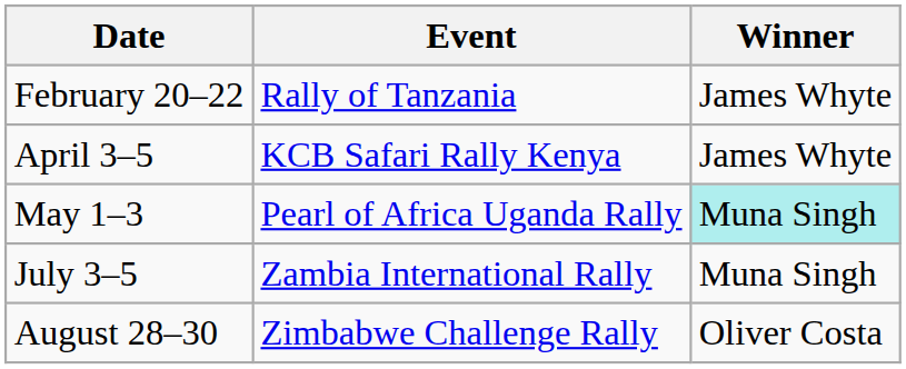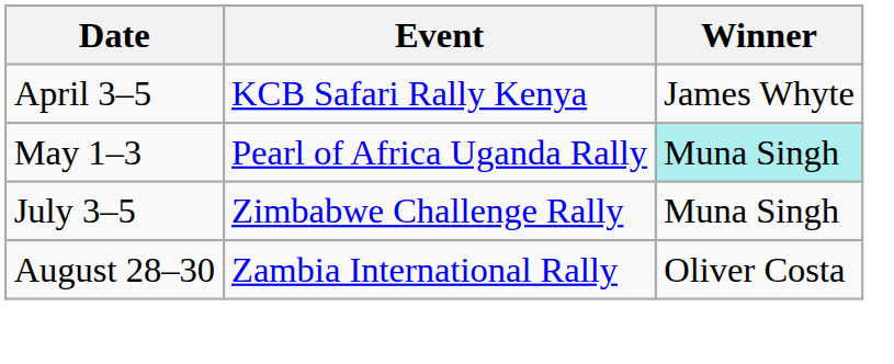 <table class="wikitable" style="font-size: 95%">
 <tr>
 <th>Date</th>
 <th>Event</th>
 <th>Winner</th>
-</tr>
-<tr>
-<td>February 20–22</td>
-<td> <a href='#'>Rally of Tanzania</a></td>
-<td> James Whyte</td>
 </tr>
 <tr>
 <td>April 3–5</td>
 <td> <a href='#'>KCB Safari Rally Kenya</a></td>
 <td> James Whyte</td>
 </tr>
 <tr>
 <td>May 1–3</td>
 <td> <a href='#'>Pearl of Africa Uganda Rally</a></td>
 <td style="background: paleturquoise;"> Muna Singh</td>
 </tr>
 <tr>
 <td>July 3–5</td>
-<td> <a href='#'>Zambia International Rally</a></td>
+<td> <a href='#'>Zimbabwe Challenge Rally</a></td>
 <td> Muna Singh</td>
 </tr>
 <tr>
 <td>August 28–30</td>
-<td> <a href='#'>Zimbabwe Challenge Rally</a></td>
+<td> <a href='#'>Zambia International Rally</a></td>
 <td> Oliver Costa</td>
 </tr>
 </table>
